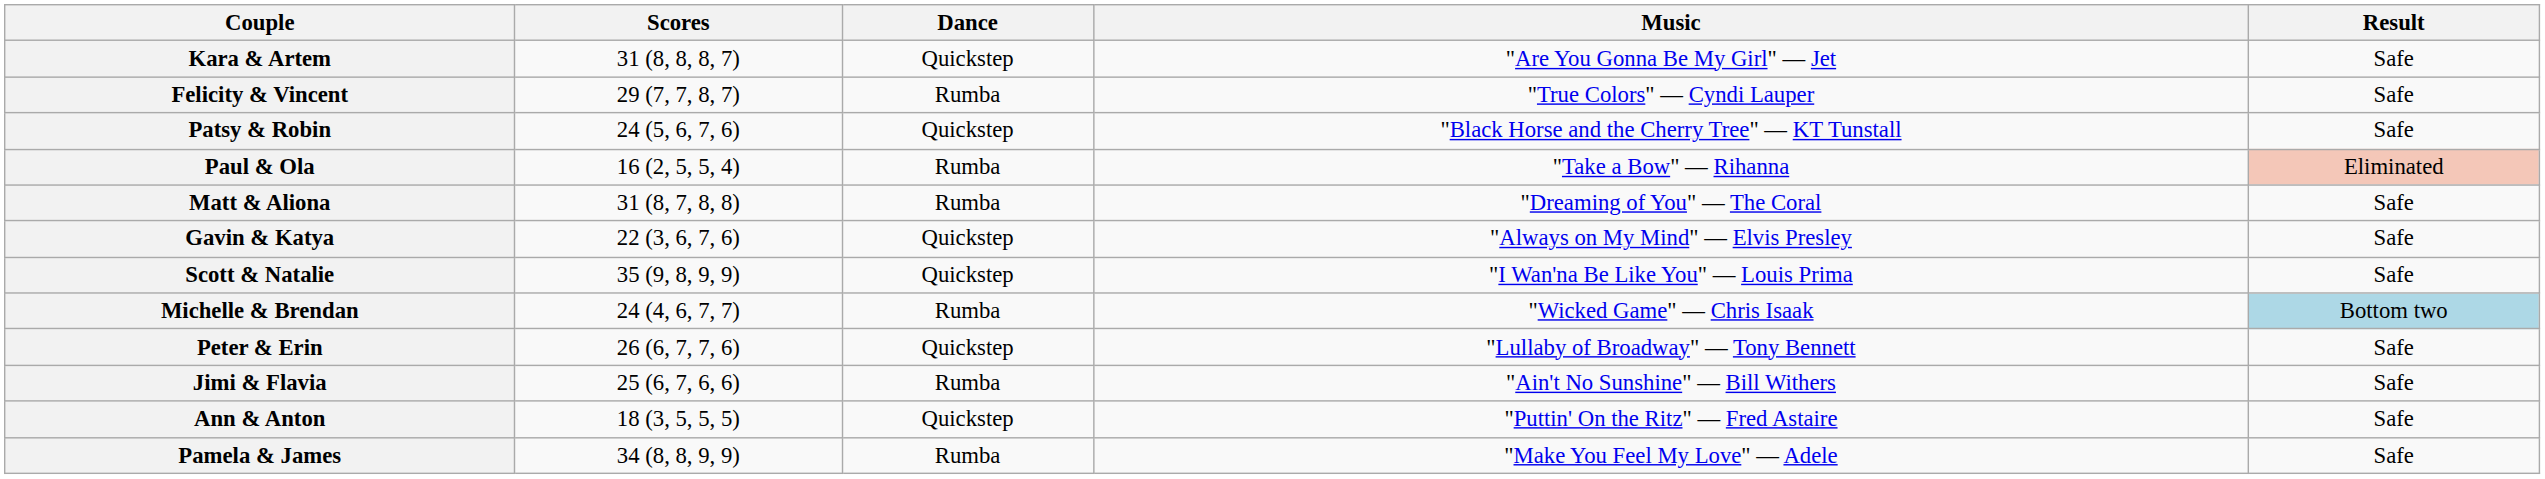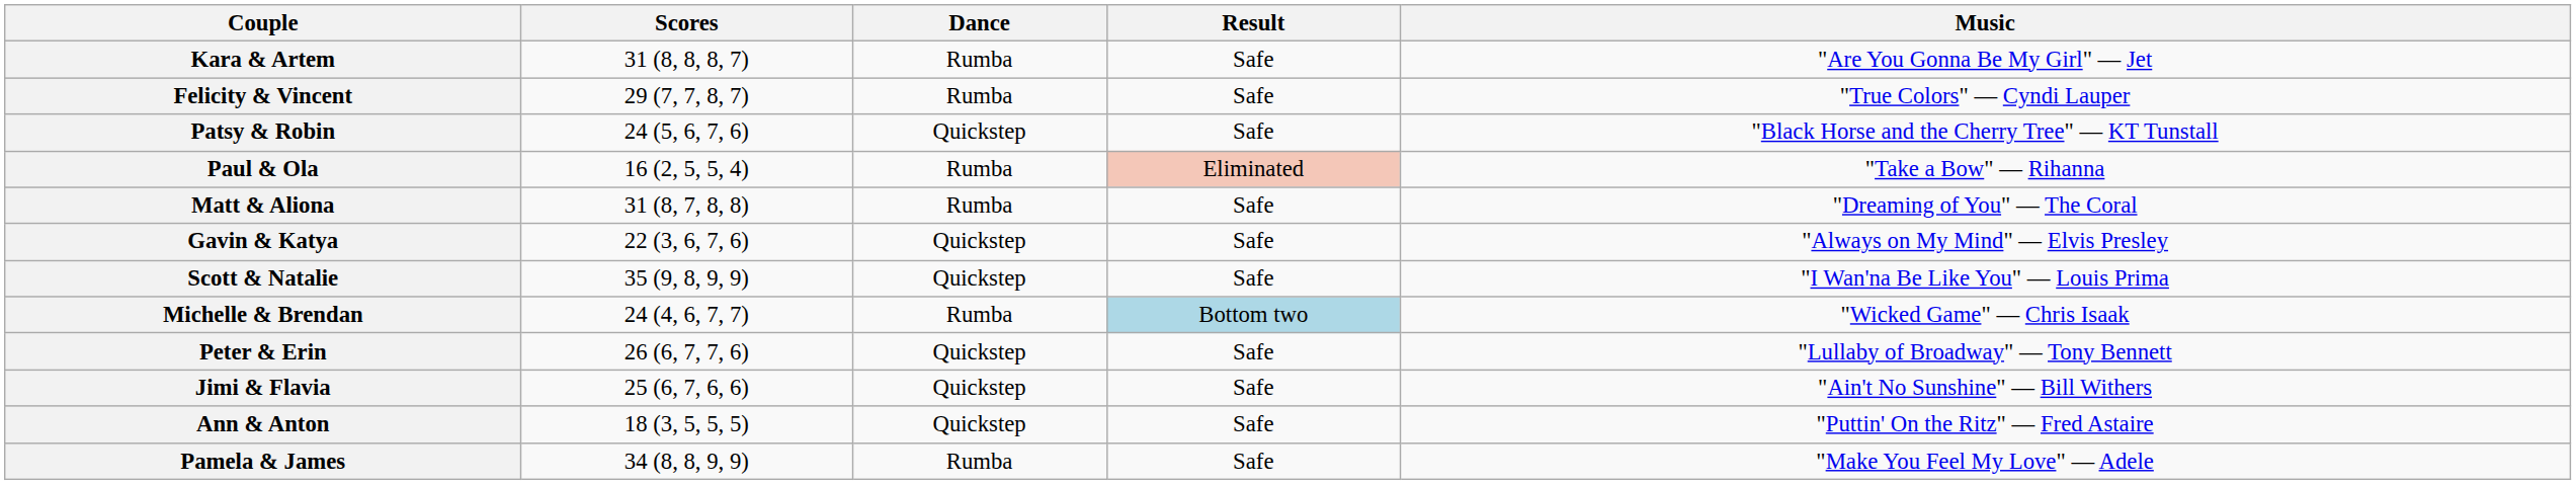 <table class="wikitable sortable" style="text-align:center; width:90%">
 <tr>
 <th scope="col">Couple</th>
 <th scope="col">Scores</th>
 <th scope="col" class="unsortable">Dance</th>
+<th scope="col" class="unsortable">Result</th>
 <th scope="col" class="unsortable">Music</th>
-<th scope="col" class="unsortable">Result</th>
 </tr>
 <tr>
 <th scope="row">Kara & Artem</th>
 <td>31 (8, 8, 8, 7)</td>
-<td>Quickstep</td>
+<td>Rumba</td>
+<td>Safe</td>
 <td>"<a href='#'>Are You Gonna Be My Girl</a>" — <a href='#'>Jet</a></td>
-<td>Safe</td>
 </tr>
 <tr>
 <th scope="row">Felicity & Vincent</th>
 <td>29 (7, 7, 8, 7)</td>
 <td>Rumba</td>
+<td>Safe</td>
 <td>"<a href='#'>True Colors</a>" — <a href='#'>Cyndi Lauper</a></td>
-<td>Safe</td>
 </tr>
 <tr>
 <th scope="row">Patsy & Robin</th>
 <td>24 (5, 6, 7, 6)</td>
 <td>Quickstep</td>
+<td>Safe</td>
 <td>"<a href='#'>Black Horse and the Cherry Tree</a>" — <a href='#'>KT Tunstall</a></td>
-<td>Safe</td>
 </tr>
 <tr>
 <th scope="row">Paul & Ola</th>
 <td>16 (2, 5, 5, 4)</td>
 <td>Rumba</td>
+<td bgcolor="f4c7b8">Eliminated</td>
 <td>"<a href='#'>Take a Bow</a>" — <a href='#'>Rihanna</a></td>
-<td bgcolor="f4c7b8">Eliminated</td>
 </tr>
 <tr>
 <th scope="row">Matt & Aliona</th>
 <td>31 (8, 7, 8, 8)</td>
 <td>Rumba</td>
+<td>Safe</td>
 <td>"<a href='#'>Dreaming of You</a>" — <a href='#'>The Coral</a></td>
-<td>Safe</td>
 </tr>
 <tr>
 <th scope="row">Gavin & Katya</th>
 <td>22 (3, 6, 7, 6)</td>
 <td>Quickstep</td>
+<td>Safe</td>
 <td>"<a href='#'>Always on My Mind</a>" — <a href='#'>Elvis Presley</a></td>
-<td>Safe</td>
 </tr>
 <tr>
 <th scope="row">Scott & Natalie</th>
 <td>35 (9, 8, 9, 9)</td>
 <td>Quickstep</td>
+<td>Safe</td>
 <td>"<a href='#'>I Wan'na Be Like You</a>" — <a href='#'>Louis Prima</a></td>
-<td>Safe</td>
 </tr>
 <tr>
 <th scope="row">Michelle & Brendan</th>
 <td>24 (4, 6, 7, 7)</td>
 <td>Rumba</td>
+<td bgcolor="lightblue">Bottom two</td>
 <td>"<a href='#'>Wicked Game</a>" — <a href='#'>Chris Isaak</a></td>
-<td bgcolor="lightblue">Bottom two</td>
 </tr>
 <tr>
 <th scope="row">Peter & Erin</th>
 <td>26 (6, 7, 7, 6)</td>
 <td>Quickstep</td>
+<td>Safe</td>
 <td>"<a href='#'>Lullaby of Broadway</a>" — <a href='#'>Tony Bennett</a></td>
-<td>Safe</td>
 </tr>
 <tr>
 <th scope="row">Jimi & Flavia</th>
 <td>25 (6, 7, 6, 6)</td>
-<td>Rumba</td>
+<td>Quickstep</td>
+<td>Safe</td>
 <td>"<a href='#'>Ain't No Sunshine</a>" — <a href='#'>Bill Withers</a></td>
-<td>Safe</td>
 </tr>
 <tr>
 <th scope="row">Ann & Anton</th>
 <td>18 (3, 5, 5, 5)</td>
 <td>Quickstep</td>
+<td>Safe</td>
 <td>"<a href='#'>Puttin' On the Ritz</a>" — <a href='#'>Fred Astaire</a></td>
-<td>Safe</td>
 </tr>
 <tr>
 <th scope="row">Pamela & James</th>
 <td>34 (8, 8, 9, 9)</td>
 <td>Rumba</td>
+<td>Safe</td>
 <td>"<a href='#'>Make You Feel My Love</a>" — <a href='#'>Adele</a></td>
-<td>Safe</td>
 </tr>
 </table>
